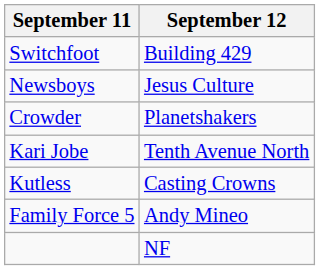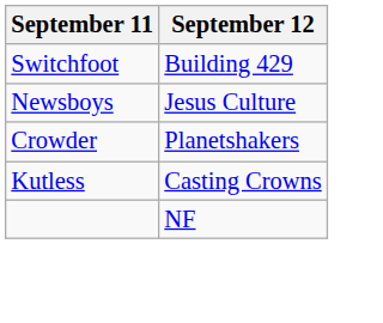 <table class="wikitable">
 <tr>
 <th>September 11</th>
 <th>September 12</th>
 </tr>
 <tr>
 <td><a href='#'>Switchfoot</a></td>
 <td><a href='#'>Building 429</a></td>
 </tr>
 <tr>
 <td><a href='#'>Newsboys</a></td>
 <td><a href='#'>Jesus Culture</a></td>
 </tr>
 <tr>
 <td><a href='#'>Crowder</a></td>
 <td><a href='#'>Planetshakers</a></td>
 </tr>
 <tr>
-<td><a href='#'>Kari Jobe</a></td>
-<td><a href='#'>Tenth Avenue North</a></td>
-</tr>
-<tr>
 <td><a href='#'>Kutless</a></td>
 <td><a href='#'>Casting Crowns</a></td>
-</tr>
-<tr>
-<td><a href='#'>Family Force 5</a></td>
-<td><a href='#'>Andy Mineo</a></td>
 </tr>
 <tr>
 <td></td>
 <td><a href='#'>NF</a></td>
 </tr>
 </table>
